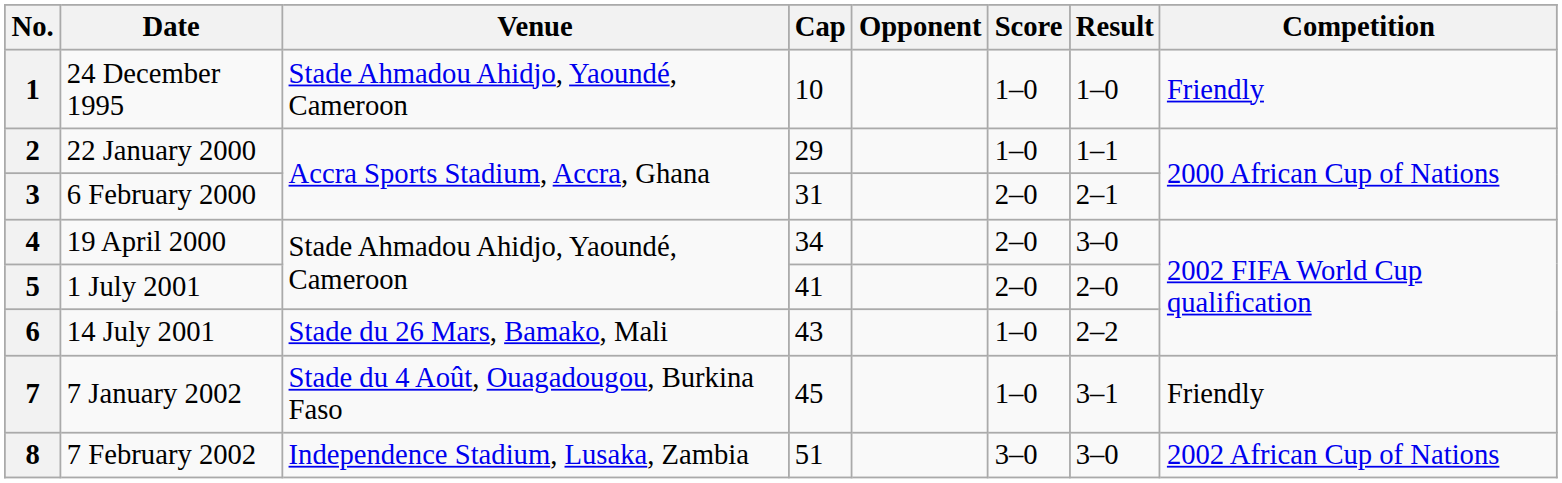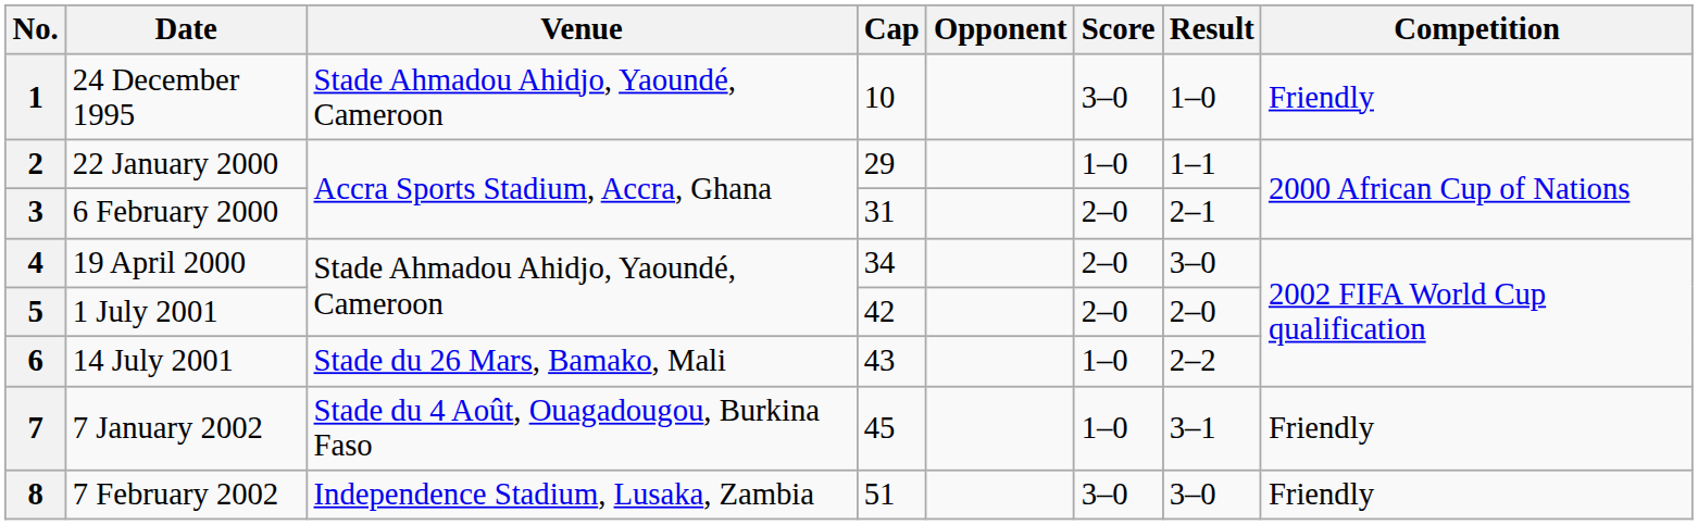 <table class="wikitable sortable plainrowheaders">
 <tr>
 <th scope=col>No.</th>
 <th scope=col data-sort-type=date>Date</th>
 <th scope=col>Venue</th>
 <th scope=col>Cap</th>
 <th scope=col>Opponent</th>
 <th scope=col>Score</th>
 <th scope=col>Result</th>
 <th scope=col>Competition</th>
 </tr>
 <tr>
 <th scope=row>1</th>
 <td>24 December 1995</td>
 <td><a href='#'>Stade Ahmadou Ahidjo</a>, <a href='#'>Yaoundé</a>, Cameroon</td>
 <td>10</td>
 <td></td>
-<td>1–0</td>
+<td>3–0</td>
 <td>1–0</td>
 <td><a href='#'>Friendly</a></td>
 </tr>
 <tr>
 <th scope=row>2</th>
 <td>22 January 2000</td>
 <td rowspan=2><a href='#'>Accra Sports Stadium</a>, <a href='#'>Accra</a>, Ghana</td>
 <td>29</td>
 <td></td>
 <td>1–0</td>
 <td>1–1</td>
 <td rowspan=2><a href='#'>2000 African Cup of Nations</a></td>
 </tr>
 <tr>
 <th scope=row>3</th>
 <td>6 February 2000</td>
 <td>31</td>
 <td></td>
 <td>2–0</td>
 <td>2–1</td>
 </tr>
 <tr>
 <th scope=row>4</th>
 <td>19 April 2000</td>
 <td rowspan=2>Stade Ahmadou Ahidjo, Yaoundé, Cameroon</td>
 <td>34</td>
 <td></td>
 <td>2–0</td>
 <td>3–0</td>
 <td rowspan=3><a href='#'>2002 FIFA World Cup qualification</a></td>
 </tr>
 <tr>
 <th scope=row>5</th>
 <td>1 July 2001</td>
-<td>41</td>
+<td>42</td>
 <td></td>
 <td>2–0</td>
 <td>2–0</td>
 </tr>
 <tr>
 <th scope=row>6</th>
 <td>14 July 2001</td>
 <td><a href='#'>Stade du 26 Mars</a>, <a href='#'>Bamako</a>, Mali</td>
 <td>43</td>
 <td></td>
 <td>1–0</td>
 <td>2–2</td>
 </tr>
 <tr>
 <th scope=row>7</th>
 <td>7 January 2002</td>
 <td><a href='#'>Stade du 4 Août</a>, <a href='#'>Ouagadougou</a>, Burkina Faso</td>
 <td>45</td>
 <td></td>
 <td>1–0</td>
 <td>3–1</td>
 <td>Friendly</td>
 </tr>
 <tr>
 <th scope=row>8</th>
 <td>7 February 2002</td>
 <td><a href='#'>Independence Stadium</a>, <a href='#'>Lusaka</a>, Zambia</td>
 <td>51</td>
 <td></td>
 <td>3–0</td>
 <td>3–0</td>
-<td><a href='#'>2002 African Cup of Nations</a></td>
+<td>Friendly</td>
 </tr>
 </table>
